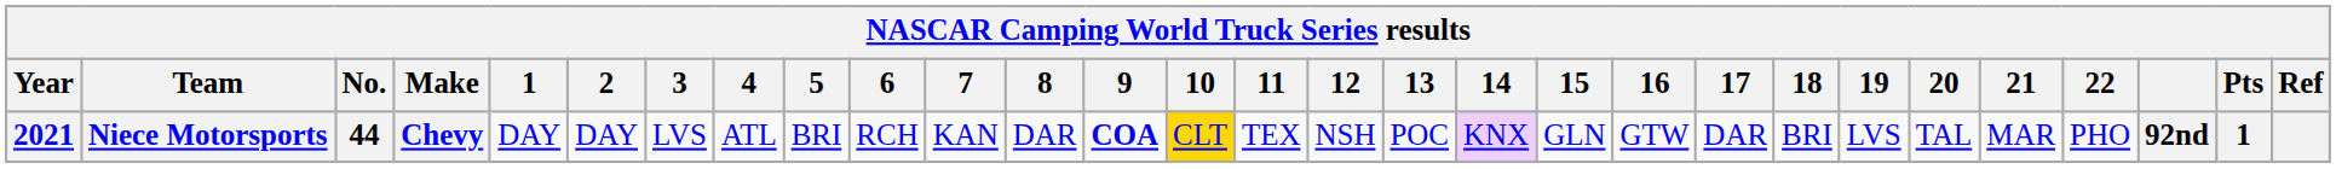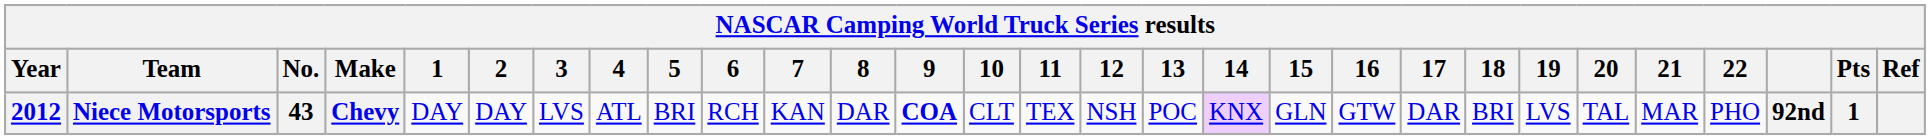 <table class="wikitable" style="text-align:center; font-size:75%">
 <tr>
 <th colspan=29><a href='#'>NASCAR Camping World Truck Series</a> results</th>
 </tr>
 <tr>
 <th>Year</th>
 <th>Team</th>
 <th>No.</th>
 <th>Make</th>
 <th>1</th>
 <th>2</th>
 <th>3</th>
 <th>4</th>
 <th>5</th>
 <th>6</th>
 <th>7</th>
 <th>8</th>
 <th>9</th>
 <th>10</th>
 <th>11</th>
 <th>12</th>
 <th>13</th>
 <th>14</th>
 <th>15</th>
 <th>16</th>
 <th>17</th>
 <th>18</th>
 <th>19</th>
 <th>20</th>
 <th>21</th>
 <th>22</th>
 <th></th>
 <th>Pts</th>
 <th>Ref</th>
 </tr>
 <tr>
-<th><a href='#'>2021</a></th>
+<th><a href='#'>2012</a></th>
 <th><a href='#'>Niece Motorsports</a></th>
-<th>44</th>
+<th>43</th>
 <th><a href='#'>Chevy</a></th>
 <td><a href='#'>DAY</a></td>
 <td><a href='#'>DAY</a></td>
 <td><a href='#'>LVS</a></td>
 <td><a href='#'>ATL</a></td>
 <td><a href='#'>BRI</a></td>
 <td><a href='#'>RCH</a></td>
 <td><a href='#'>KAN</a></td>
 <td><a href='#'>DAR</a></td>
 <td><strong><a href='#'>COA</a></strong></td>
-<td style="background: gold;"><a href='#'>CLT</a></td>
+<td><a href='#'>CLT</a></td>
 <td><a href='#'>TEX</a></td>
 <td><a href='#'>NSH</a></td>
 <td><a href='#'>POC</a></td>
 <td style="background:#EFCFFF;"><a href='#'>KNX</a><br></td>
 <td><a href='#'>GLN</a></td>
 <td><a href='#'>GTW</a></td>
 <td><a href='#'>DAR</a></td>
 <td><a href='#'>BRI</a></td>
 <td><a href='#'>LVS</a></td>
 <td><a href='#'>TAL</a></td>
 <td><a href='#'>MAR</a></td>
 <td><a href='#'>PHO</a></td>
 <th>92nd</th>
 <th>1</th>
 <th></th>
 </tr>
 </table>
